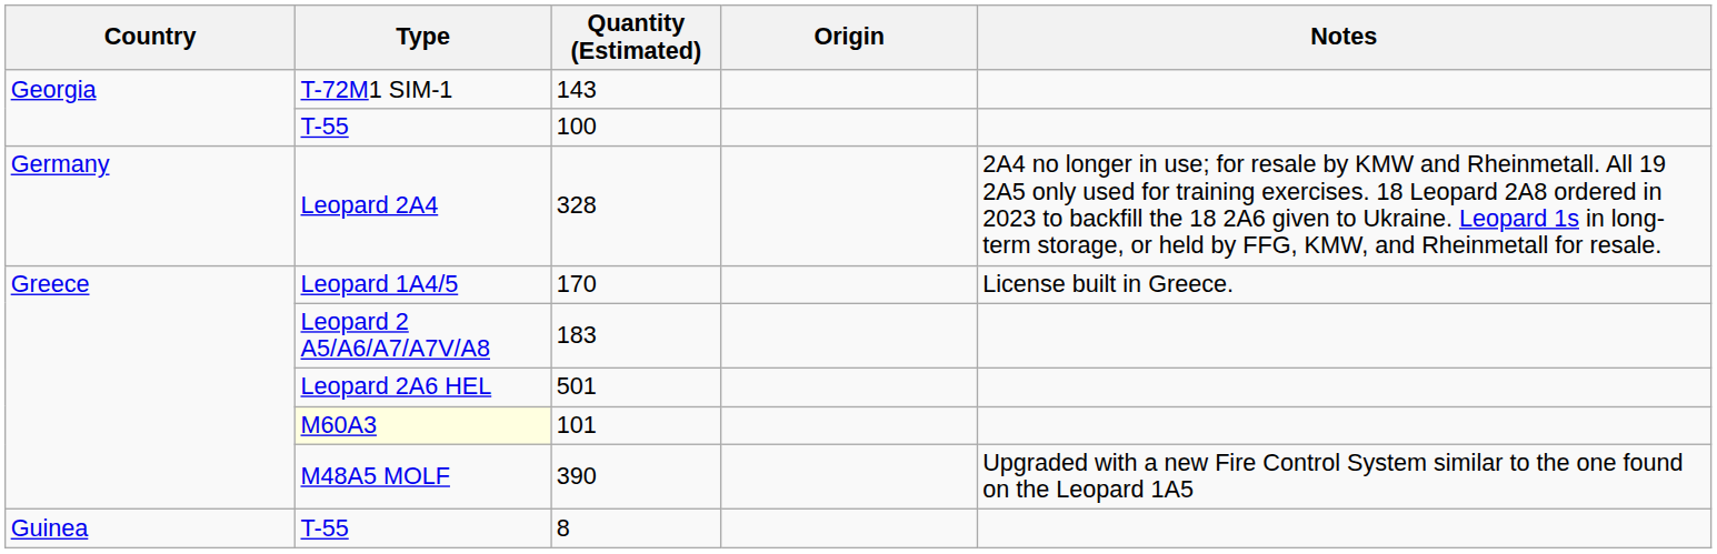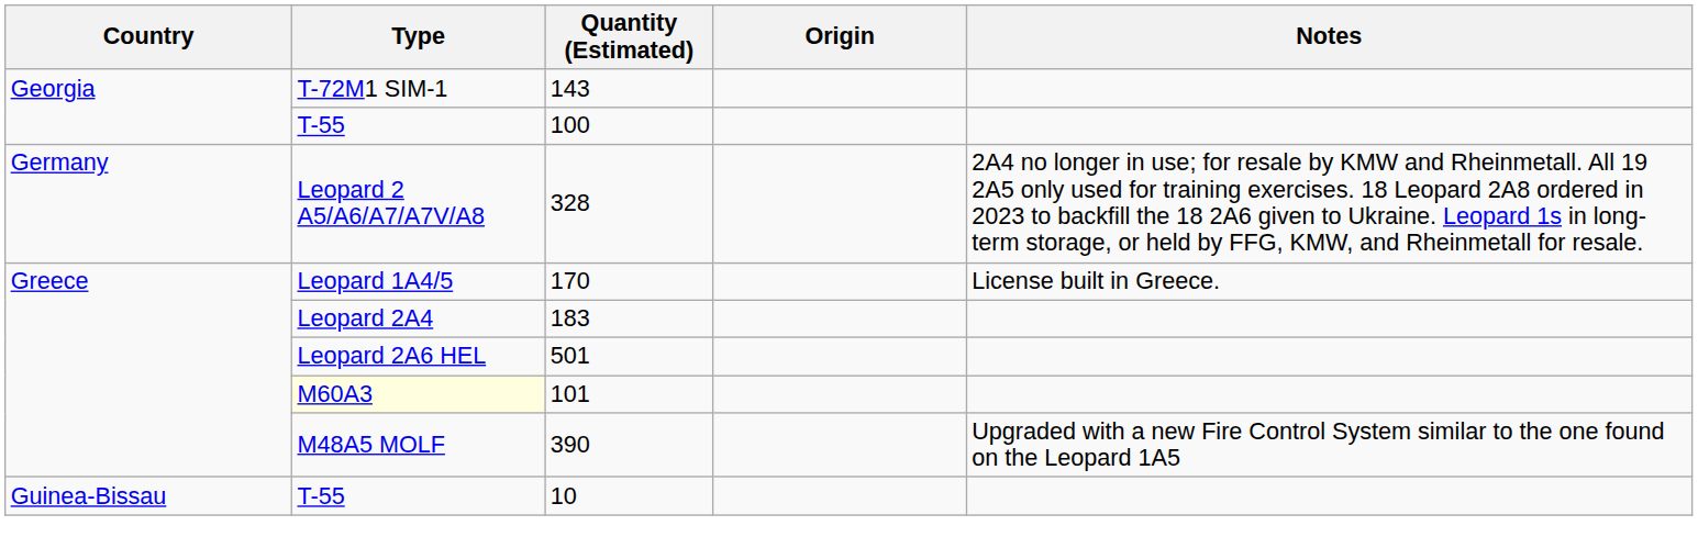 <table class="wikitable" Width="90%">
 <tr>
 <th width="17%">Country</th>
 <th width="15%">Type</th>
 <th width="10%">Quantity (Estimated)</th>
 <th width="15%">Origin</th>
 <th>Notes</th>
 </tr>
 <tr>
 <td rowspan="2" valign="top"><a href='#'>Georgia</a></td>
 <td><a href='#'>T-72M</a>1 SIM-1</td>
 <td>143</td>
 <td><br></td>
 <td></td>
 </tr>
 <tr>
 <td><a href='#'>T-55</a></td>
 <td>100</td>
 <td></td>
 <td></td>
 </tr>
 <tr>
 <td rowspan="1" valign="top"><a href='#'>Germany</a></td>
-<td><a href='#'>Leopard 2A4</a></td>
+<td><a href='#'>Leopard 2 A5/A6/A7/A7V/A8</a></td>
 <td>328</td>
 <td></td>
 <td>2A4 no longer in use; for resale by KMW and Rheinmetall. All 19 2A5 only used for training exercises. 18 Leopard 2A8 ordered in 2023 to backfill the 18 2A6 given to Ukraine. <a href='#'>Leopard 1s</a> in long-term storage, or held by FFG, KMW, and Rheinmetall for resale.</td>
 </tr>
 <tr>
 <td rowspan="5" valign="top"><a href='#'>Greece</a></td>
 <td><a href='#'>Leopard 1A4/5</a></td>
 <td>170</td>
 <td><br></td>
 <td>License built in Greece.</td>
 </tr>
 <tr>
-<td><a href='#'>Leopard 2 A5/A6/A7/A7V/A8</a></td>
+<td><a href='#'>Leopard 2A4</a></td>
 <td>183</td>
 <td></td>
 <td></td>
 </tr>
 <tr>
 <td><a href='#'>Leopard 2A6 HEL</a></td>
 <td>501</td>
 <td></td>
 <td></td>
 </tr>
 <tr>
 <td style="background: lightyellow;"><a href='#'>M60A3</a></td>
 <td>101</td>
 <td></td>
 <td></td>
 </tr>
 <tr>
 <td><a href='#'>M48A5 MOLF</a></td>
 <td>390</td>
 <td></td>
 <td>Upgraded with a new Fire Control System similar to the one found on the Leopard 1A5</td>
 </tr>
 <tr>
-<td rowspan="1" valign="top"><a href='#'>Guinea</a></td>
+<td rowspan="1" valign="top"><a href='#'>Guinea-Bissau</a></td>
 <td><a href='#'>T-55</a></td>
-<td>8</td>
+<td>10</td>
 <td></td>
 <td></td>
 </tr>
 </table>
